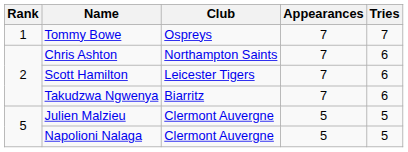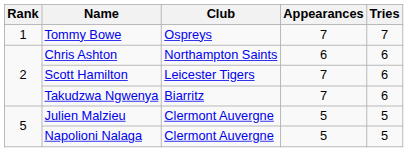 <table class="wikitable" style="text-align:center">
 <tr>
 <th>Rank</th>
 <th>Name</th>
 <th>Club</th>
 <th>Appearances</th>
 <th>Tries</th>
 </tr>
 <tr>
 <td>1</td>
 <td align="left"> <a href='#'>Tommy Bowe</a></td>
 <td align="left"> <a href='#'>Ospreys</a></td>
 <td>7</td>
 <td>7</td>
 </tr>
 <tr>
 <td rowspan=3>2</td>
 <td align="left"> <a href='#'>Chris Ashton</a></td>
 <td align="left"> <a href='#'>Northampton Saints</a></td>
-<td>7</td>
+<td>6</td>
 <td>6</td>
 </tr>
 <tr>
 <td align="left"> <a href='#'>Scott Hamilton</a></td>
 <td align="left"> <a href='#'>Leicester Tigers</a></td>
 <td>7</td>
 <td>6</td>
 </tr>
 <tr>
 <td align="left"> <a href='#'>Takudzwa Ngwenya</a></td>
 <td align="left"> <a href='#'>Biarritz</a></td>
 <td>7</td>
 <td>6</td>
 </tr>
 <tr>
 <td rowspan=2>5</td>
 <td align="left"> <a href='#'>Julien Malzieu</a></td>
 <td align="left"> <a href='#'>Clermont Auvergne</a></td>
 <td>5</td>
 <td>5</td>
 </tr>
 <tr>
 <td align="left"> <a href='#'>Napolioni Nalaga</a></td>
 <td align="left"> <a href='#'>Clermont Auvergne</a></td>
 <td>5</td>
 <td>5</td>
 </tr>
 </table>
